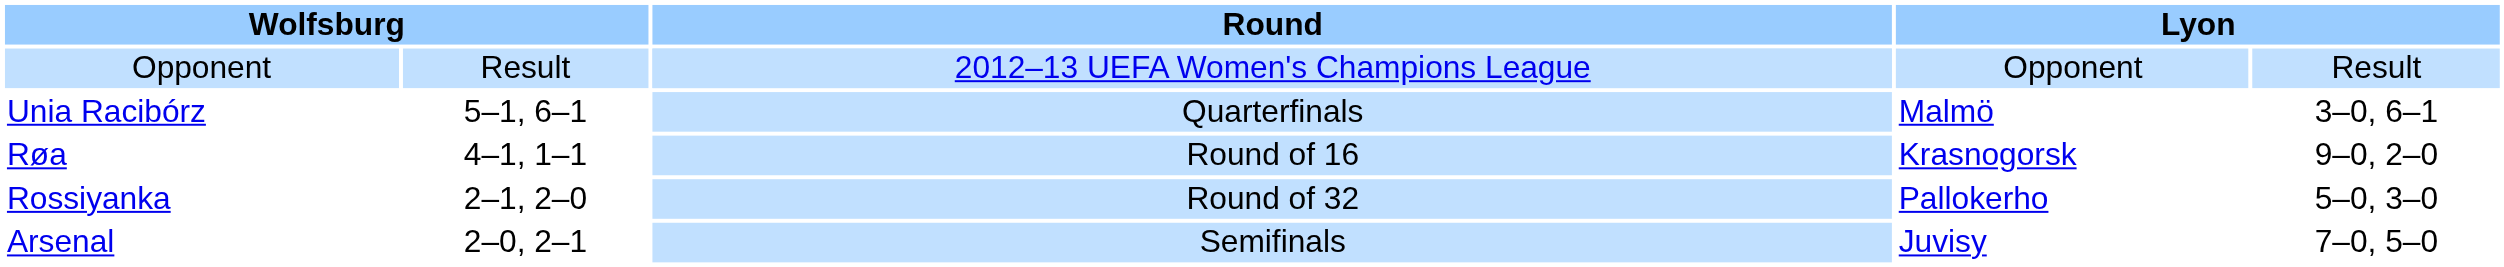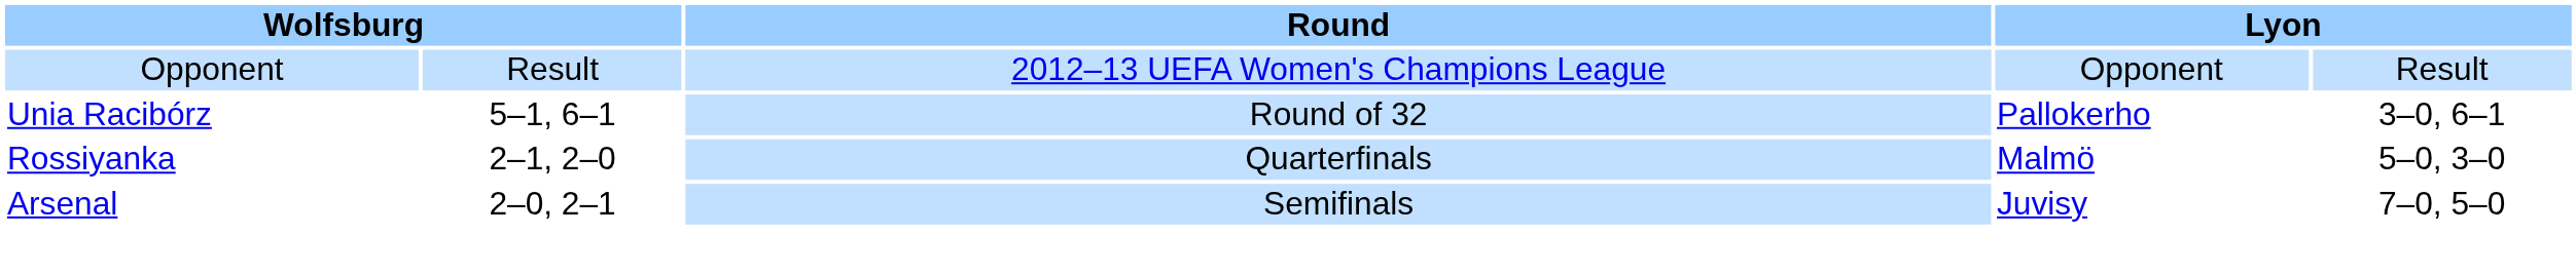 <table width="100%" style="text-align:center">
 <tr valign=top bgcolor=#99ccff>
 <th colspan=2 style="width:1*">Wolfsburg</th>
 <th>Round</th>
 <th colspan=2 style="width:1*">Lyon</th>
 </tr>
 <tr valign=top bgcolor=#c1e0ff>
 <td>Opponent</td>
 <td>Result</td>
 <td bgcolor=#c1e0ff><a href='#'>2012–13 UEFA Women's Champions League</a></td>
 <td>Opponent</td>
 <td>Result</td>
 </tr>
 <tr>
 <td align=left> <a href='#'>Unia Racibórz</a></td>
 <td>5–1, 6–1</td>
-<td bgcolor=#c1e0ff>Quarterfinals</td>
-<td align=left> <a href='#'>Malmö</a></td>
+<td bgcolor=#c1e0ff>Round of 32</td>
+<td align=left> <a href='#'>Pallokerho</a></td>
 <td>3–0, 6–1</td>
-</tr>
-<tr>
-<td align=left> <a href='#'>Røa</a></td>
-<td>4–1, 1–1</td>
-<td bgcolor=#c1e0ff>Round of 16</td>
-<td align=left> <a href='#'>Krasnogorsk</a></td>
-<td>9–0, 2–0</td>
 </tr>
 <tr>
 <td align=left> <a href='#'>Rossiyanka</a></td>
 <td>2–1, 2–0</td>
-<td bgcolor=#c1e0ff>Round of 32</td>
-<td align=left> <a href='#'>Pallokerho</a></td>
+<td bgcolor=#c1e0ff>Quarterfinals</td>
+<td align=left> <a href='#'>Malmö</a></td>
 <td>5–0, 3–0</td>
 </tr>
 <tr>
 <td align=left> <a href='#'>Arsenal</a></td>
 <td>2–0, 2–1</td>
 <td bgcolor=#c1e0ff>Semifinals</td>
 <td align=left> <a href='#'>Juvisy</a></td>
 <td>7–0, 5–0</td>
 </tr>
 </table>
